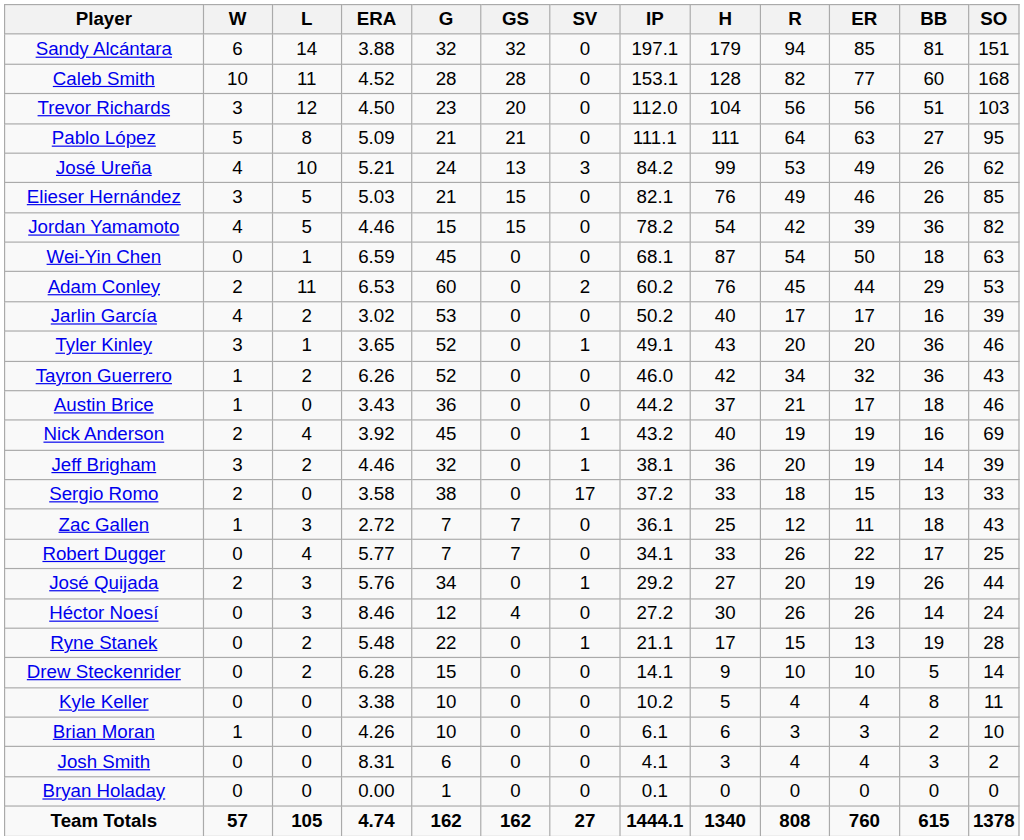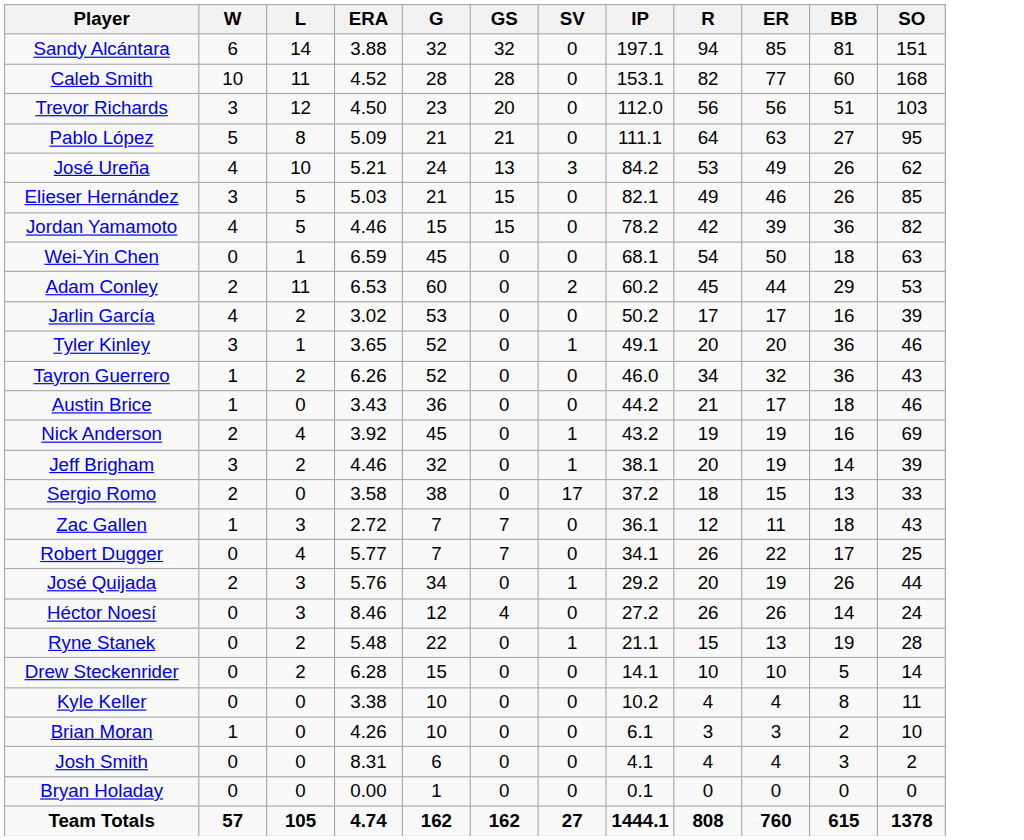 <table class=wikitable style="text-align:center">
 <tr>
 <th bgcolor=#DDDDFF; width="20%">Player</th>
 <th bgcolor=#DDDDFF; width="7%">W</th>
 <th bgcolor=#DDDDFF; width="7%">L</th>
 <th bgcolor=#DDDDFF; width="7%">ERA</th>
 <th bgcolor=#DDDDFF; width="7%">G</th>
 <th bgcolor=#DDDDFF; width="7%">GS</th>
 <th bgcolor=#DDDDFF; width="7%">SV</th>
 <th bgcolor=#DDDDFF; width="7%">IP</th>
-<th bgcolor=#DDDDFF; width="7%">H</th>
 <th bgcolor=#DDDDFF; width="7%">R</th>
 <th bgcolor=#DDDDFF; width="7%">ER</th>
 <th bgcolor=#DDDDFF; width="7%">BB</th>
 <th bgcolor=#DDDDFF; width="7%">SO</th>
 </tr>
 <tr>
 <td><a href='#'>Sandy Alcántara</a></td>
 <td>6</td>
 <td>14</td>
 <td>3.88</td>
 <td>32</td>
 <td>32</td>
 <td>0</td>
 <td>197.1</td>
-<td>179</td>
 <td>94</td>
 <td>85</td>
 <td>81</td>
 <td>151</td>
 </tr>
 <tr>
 <td><a href='#'>Caleb Smith</a></td>
 <td>10</td>
 <td>11</td>
 <td>4.52</td>
 <td>28</td>
 <td>28</td>
 <td>0</td>
 <td>153.1</td>
-<td>128</td>
 <td>82</td>
 <td>77</td>
 <td>60</td>
 <td>168</td>
 </tr>
 <tr>
 <td><a href='#'>Trevor Richards</a></td>
 <td>3</td>
 <td>12</td>
 <td>4.50</td>
 <td>23</td>
 <td>20</td>
 <td>0</td>
 <td>112.0</td>
-<td>104</td>
 <td>56</td>
 <td>56</td>
 <td>51</td>
 <td>103</td>
 </tr>
 <tr>
 <td><a href='#'>Pablo López</a></td>
 <td>5</td>
 <td>8</td>
 <td>5.09</td>
 <td>21</td>
 <td>21</td>
 <td>0</td>
 <td>111.1</td>
-<td>111</td>
 <td>64</td>
 <td>63</td>
 <td>27</td>
 <td>95</td>
 </tr>
 <tr>
 <td><a href='#'>José Ureña</a></td>
 <td>4</td>
 <td>10</td>
 <td>5.21</td>
 <td>24</td>
 <td>13</td>
 <td>3</td>
 <td>84.2</td>
-<td>99</td>
 <td>53</td>
 <td>49</td>
 <td>26</td>
 <td>62</td>
 </tr>
 <tr>
 <td><a href='#'>Elieser Hernández</a></td>
 <td>3</td>
 <td>5</td>
 <td>5.03</td>
 <td>21</td>
 <td>15</td>
 <td>0</td>
 <td>82.1</td>
-<td>76</td>
 <td>49</td>
 <td>46</td>
 <td>26</td>
 <td>85</td>
 </tr>
 <tr>
 <td><a href='#'>Jordan Yamamoto</a></td>
 <td>4</td>
 <td>5</td>
 <td>4.46</td>
 <td>15</td>
 <td>15</td>
 <td>0</td>
 <td>78.2</td>
-<td>54</td>
 <td>42</td>
 <td>39</td>
 <td>36</td>
 <td>82</td>
 </tr>
 <tr>
 <td><a href='#'>Wei-Yin Chen</a></td>
 <td>0</td>
 <td>1</td>
 <td>6.59</td>
 <td>45</td>
 <td>0</td>
 <td>0</td>
 <td>68.1</td>
-<td>87</td>
 <td>54</td>
 <td>50</td>
 <td>18</td>
 <td>63</td>
 </tr>
 <tr>
 <td><a href='#'>Adam Conley</a></td>
 <td>2</td>
 <td>11</td>
 <td>6.53</td>
 <td>60</td>
 <td>0</td>
 <td>2</td>
 <td>60.2</td>
-<td>76</td>
 <td>45</td>
 <td>44</td>
 <td>29</td>
 <td>53</td>
 </tr>
 <tr>
 <td><a href='#'>Jarlin García</a></td>
 <td>4</td>
 <td>2</td>
 <td>3.02</td>
 <td>53</td>
 <td>0</td>
 <td>0</td>
 <td>50.2</td>
-<td>40</td>
 <td>17</td>
 <td>17</td>
 <td>16</td>
 <td>39</td>
 </tr>
 <tr>
 <td><a href='#'>Tyler Kinley</a></td>
 <td>3</td>
 <td>1</td>
 <td>3.65</td>
 <td>52</td>
 <td>0</td>
 <td>1</td>
 <td>49.1</td>
-<td>43</td>
 <td>20</td>
 <td>20</td>
 <td>36</td>
 <td>46</td>
 </tr>
 <tr>
 <td><a href='#'>Tayron Guerrero</a></td>
 <td>1</td>
 <td>2</td>
 <td>6.26</td>
 <td>52</td>
 <td>0</td>
 <td>0</td>
 <td>46.0</td>
-<td>42</td>
 <td>34</td>
 <td>32</td>
 <td>36</td>
 <td>43</td>
 </tr>
 <tr>
 <td><a href='#'>Austin Brice</a></td>
 <td>1</td>
 <td>0</td>
 <td>3.43</td>
 <td>36</td>
 <td>0</td>
 <td>0</td>
 <td>44.2</td>
-<td>37</td>
 <td>21</td>
 <td>17</td>
 <td>18</td>
 <td>46</td>
 </tr>
 <tr>
 <td><a href='#'>Nick Anderson</a></td>
 <td>2</td>
 <td>4</td>
 <td>3.92</td>
 <td>45</td>
 <td>0</td>
 <td>1</td>
 <td>43.2</td>
-<td>40</td>
 <td>19</td>
 <td>19</td>
 <td>16</td>
 <td>69</td>
 </tr>
 <tr>
 <td><a href='#'>Jeff Brigham</a></td>
 <td>3</td>
 <td>2</td>
 <td>4.46</td>
 <td>32</td>
 <td>0</td>
 <td>1</td>
 <td>38.1</td>
-<td>36</td>
 <td>20</td>
 <td>19</td>
 <td>14</td>
 <td>39</td>
 </tr>
 <tr>
 <td><a href='#'>Sergio Romo</a></td>
 <td>2</td>
 <td>0</td>
 <td>3.58</td>
 <td>38</td>
 <td>0</td>
 <td>17</td>
 <td>37.2</td>
-<td>33</td>
 <td>18</td>
 <td>15</td>
 <td>13</td>
 <td>33</td>
 </tr>
 <tr>
 <td><a href='#'>Zac Gallen</a></td>
 <td>1</td>
 <td>3</td>
 <td>2.72</td>
 <td>7</td>
 <td>7</td>
 <td>0</td>
 <td>36.1</td>
-<td>25</td>
 <td>12</td>
 <td>11</td>
 <td>18</td>
 <td>43</td>
 </tr>
 <tr>
 <td><a href='#'>Robert Dugger</a></td>
 <td>0</td>
 <td>4</td>
 <td>5.77</td>
 <td>7</td>
 <td>7</td>
 <td>0</td>
 <td>34.1</td>
-<td>33</td>
 <td>26</td>
 <td>22</td>
 <td>17</td>
 <td>25</td>
 </tr>
 <tr>
 <td><a href='#'>José Quijada</a></td>
 <td>2</td>
 <td>3</td>
 <td>5.76</td>
 <td>34</td>
 <td>0</td>
 <td>1</td>
 <td>29.2</td>
-<td>27</td>
 <td>20</td>
 <td>19</td>
 <td>26</td>
 <td>44</td>
 </tr>
 <tr>
 <td><a href='#'>Héctor Noesí</a></td>
 <td>0</td>
 <td>3</td>
 <td>8.46</td>
 <td>12</td>
 <td>4</td>
 <td>0</td>
 <td>27.2</td>
-<td>30</td>
 <td>26</td>
 <td>26</td>
 <td>14</td>
 <td>24</td>
 </tr>
 <tr>
 <td><a href='#'>Ryne Stanek</a></td>
 <td>0</td>
 <td>2</td>
 <td>5.48</td>
 <td>22</td>
 <td>0</td>
 <td>1</td>
 <td>21.1</td>
-<td>17</td>
 <td>15</td>
 <td>13</td>
 <td>19</td>
 <td>28</td>
 </tr>
 <tr>
 <td><a href='#'>Drew Steckenrider</a></td>
 <td>0</td>
 <td>2</td>
 <td>6.28</td>
 <td>15</td>
 <td>0</td>
 <td>0</td>
 <td>14.1</td>
-<td>9</td>
 <td>10</td>
 <td>10</td>
 <td>5</td>
 <td>14</td>
 </tr>
 <tr>
 <td><a href='#'>Kyle Keller</a></td>
 <td>0</td>
 <td>0</td>
 <td>3.38</td>
 <td>10</td>
 <td>0</td>
 <td>0</td>
 <td>10.2</td>
-<td>5</td>
 <td>4</td>
 <td>4</td>
 <td>8</td>
 <td>11</td>
 </tr>
 <tr>
 <td><a href='#'>Brian Moran</a></td>
 <td>1</td>
 <td>0</td>
 <td>4.26</td>
 <td>10</td>
 <td>0</td>
 <td>0</td>
 <td>6.1</td>
-<td>6</td>
 <td>3</td>
 <td>3</td>
 <td>2</td>
 <td>10</td>
 </tr>
 <tr>
 <td><a href='#'>Josh Smith</a></td>
 <td>0</td>
 <td>0</td>
 <td>8.31</td>
 <td>6</td>
 <td>0</td>
 <td>0</td>
 <td>4.1</td>
-<td>3</td>
 <td>4</td>
 <td>4</td>
 <td>3</td>
 <td>2</td>
 </tr>
 <tr>
 <td><a href='#'>Bryan Holaday</a></td>
 <td>0</td>
 <td>0</td>
 <td>0.00</td>
 <td>1</td>
 <td>0</td>
 <td>0</td>
 <td>0.1</td>
 <td>0</td>
 <td>0</td>
 <td>0</td>
 <td>0</td>
-<td>0</td>
 </tr>
 <tr>
 <td><strong>Team Totals</strong></td>
 <td><strong>57</strong></td>
 <td><strong>105</strong></td>
 <td><strong>4.74</strong></td>
 <td><strong>162</strong></td>
 <td><strong>162</strong></td>
 <td><strong>27</strong></td>
 <td><strong>1444.1</strong></td>
-<td><strong>1340</strong></td>
 <td><strong>808</strong></td>
 <td><strong>760</strong></td>
 <td><strong>615</strong></td>
 <td><strong>1378</strong></td>
 </tr>
 </table>
